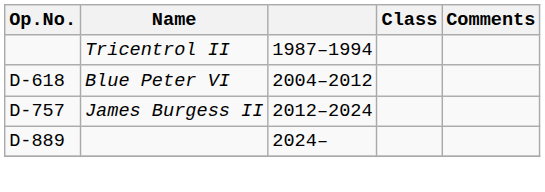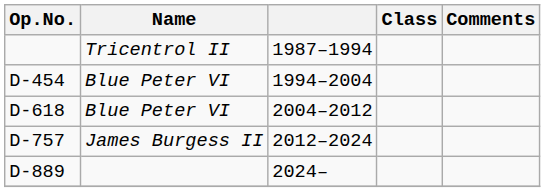 <table class="wikitable">
 <tr>
 <th>Op.No.</th>
 <th>Name</th>
 <th></th>
 <th>Class</th>
 <th>Comments</th>
 </tr>
 <tr>
 <td></td>
 <td><em>Tricentrol II</em></td>
 <td>1987–1994</td>
+<td></td>
+<td></td>
+</tr>
+<tr>
+<td>D-454</td>
+<td><em>Blue Peter VI</em></td>
+<td>1994–2004</td>
 <td></td>
 <td></td>
 </tr>
 <tr>
 <td>D-618</td>
 <td><em>Blue Peter VI</em></td>
 <td>2004–2012</td>
 <td></td>
 <td></td>
 </tr>
 <tr>
 <td>D-757</td>
 <td><em>James Burgess II</em></td>
 <td>2012–2024</td>
 <td></td>
 <td></td>
 </tr>
 <tr>
 <td>D-889</td>
 <td></td>
 <td>2024–</td>
 <td></td>
 <td></td>
 </tr>
 <tr>
 </tr>
 </table>
